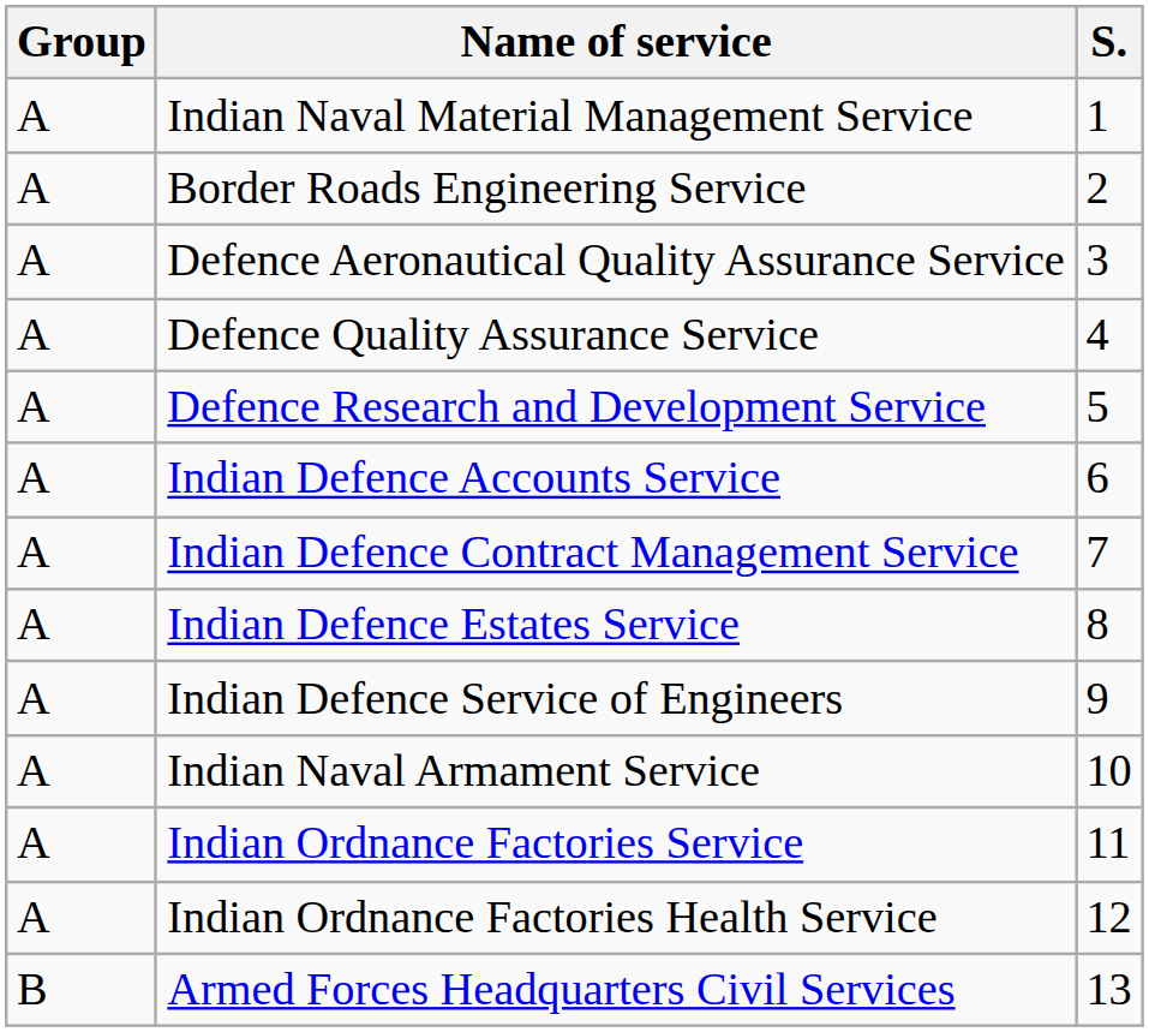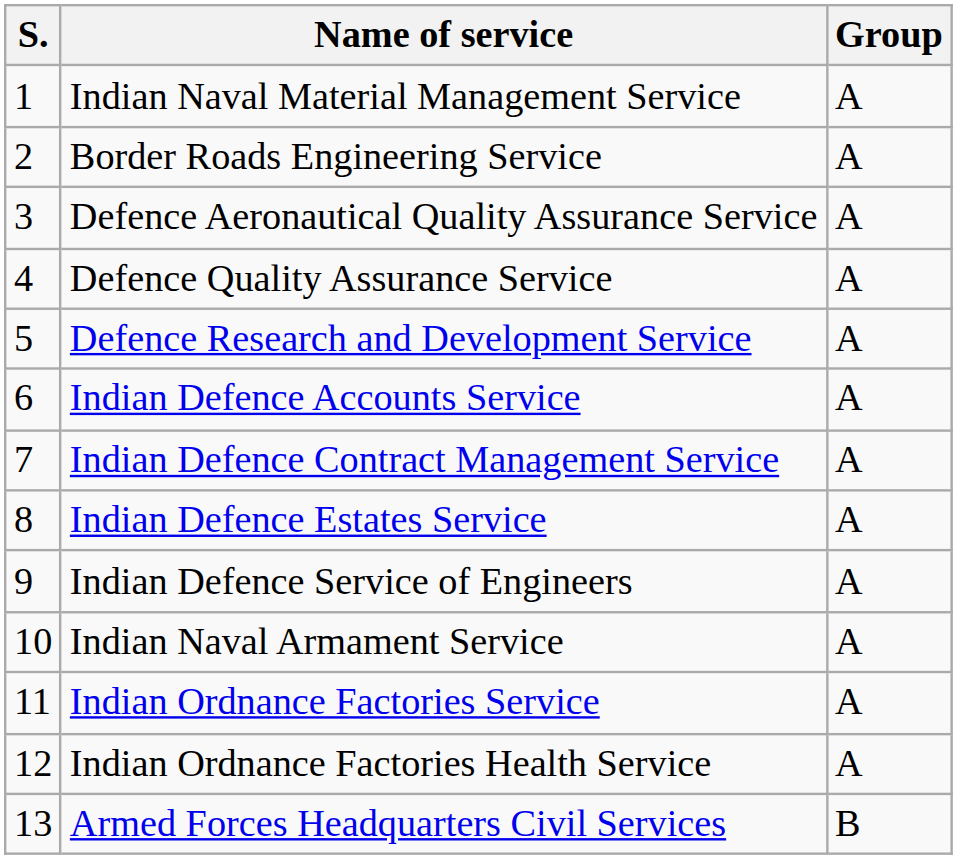 <table class="wikitable sortable mw-collapsible">
 <tr>
+<th>S. </th>
+<th>Name of service</th>
 <th>Group</th>
-<th>Name of service</th>
-<th>S. </th>
 </tr>
 <tr>
+<td>1</td>
+<td>Indian Naval Material Management Service</td>
 <td>A</td>
-<td>Indian Naval Material Management Service</td>
-<td>1</td>
 </tr>
 <tr>
+<td>2</td>
+<td>Border Roads Engineering Service</td>
 <td>A</td>
-<td>Border Roads Engineering Service</td>
-<td>2</td>
 </tr>
 <tr>
+<td>3</td>
+<td>Defence Aeronautical Quality Assurance Service</td>
 <td>A</td>
-<td>Defence Aeronautical Quality Assurance Service</td>
-<td>3</td>
 </tr>
 <tr>
+<td>4</td>
+<td>Defence Quality Assurance Service</td>
 <td>A</td>
-<td>Defence Quality Assurance Service</td>
-<td>4</td>
 </tr>
 <tr>
+<td>5</td>
+<td><a href='#'>Defence Research and Development Service</a></td>
 <td>A</td>
-<td><a href='#'>Defence Research and Development Service</a></td>
-<td>5</td>
 </tr>
 <tr>
+<td>6</td>
+<td><a href='#'>Indian Defence Accounts Service</a></td>
 <td>A</td>
-<td><a href='#'>Indian Defence Accounts Service</a></td>
-<td>6</td>
 </tr>
 <tr>
+<td>7</td>
+<td><a href='#'>Indian Defence Contract Management Service</a></td>
 <td>A</td>
-<td><a href='#'>Indian Defence Contract Management Service</a></td>
-<td>7</td>
 </tr>
 <tr>
+<td>8</td>
+<td><a href='#'>Indian Defence Estates Service</a></td>
 <td>A</td>
-<td><a href='#'>Indian Defence Estates Service</a></td>
-<td>8</td>
 </tr>
 <tr>
+<td>9</td>
+<td>Indian Defence Service of Engineers</td>
 <td>A</td>
-<td>Indian Defence Service of Engineers</td>
-<td>9</td>
 </tr>
 <tr>
+<td>10</td>
+<td>Indian Naval Armament Service</td>
 <td>A</td>
-<td>Indian Naval Armament Service</td>
-<td>10</td>
 </tr>
 <tr>
+<td>11</td>
+<td><a href='#'>Indian Ordnance Factories Service</a></td>
 <td>A</td>
-<td><a href='#'>Indian Ordnance Factories Service</a></td>
-<td>11</td>
 </tr>
 <tr>
+<td>12</td>
+<td>Indian Ordnance Factories Health Service</td>
 <td>A</td>
-<td>Indian Ordnance Factories Health Service</td>
-<td>12</td>
 </tr>
 <tr>
+<td>13</td>
+<td><a href='#'>Armed Forces Headquarters Civil Services</a></td>
 <td>B</td>
-<td><a href='#'>Armed Forces Headquarters Civil Services</a></td>
-<td>13</td>
 </tr>
 </table>
